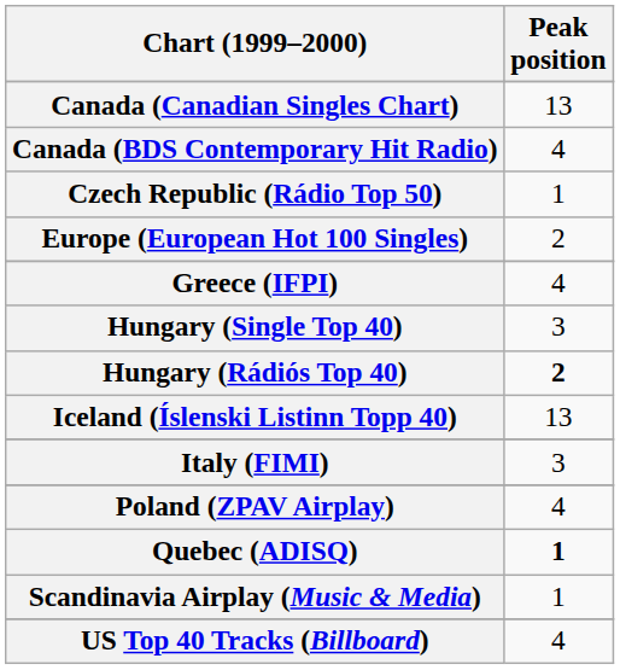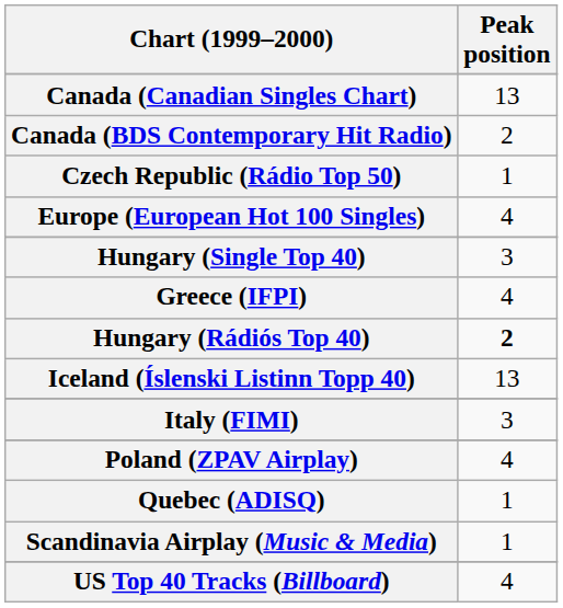 <table class="wikitable sortable plainrowheaders" style="text-align:center">
 <tr>
 <th scope="col">Chart (1999–2000)</th>
 <th scope="col">Peak<br>position</th>
 </tr>
 <tr>
 </tr>
 <tr>
 </tr>
 <tr>
 </tr>
 <tr>
 </tr>
 <tr>
 </tr>
 <tr>
 </tr>
 <tr>
 <th scope="row">Canada (<a href='#'>Canadian Singles Chart</a>)</th>
 <td>13</td>
 </tr>
 <tr>
 <th scope="row">Canada (<a href='#'>BDS Contemporary Hit Radio</a>)</th>
-<td>4</td>
+<td>2</td>
 </tr>
 <tr>
 <th scope="row">Czech Republic (<a href='#'>Rádio Top 50</a>)</th>
 <td>1</td>
 </tr>
 <tr>
 <th scope="row">Europe (<a href='#'>European Hot 100 Singles</a>)</th>
-<td>2</td>
+<td>4</td>
 </tr>
 <tr>
 </tr>
 <tr>
 </tr>
 <tr>
 </tr>
 <tr>
+<th scope="row">Hungary (<a href='#'>Single Top 40</a>)</th>
+<td>3</td>
+</tr>
+<tr>
 <th scope="row">Greece (<a href='#'>IFPI</a>)</th>
 <td>4</td>
-</tr>
-<tr>
-<th scope="row">Hungary (<a href='#'>Single Top 40</a>)</th>
-<td>3</td>
 </tr>
 <tr>
 <th scope="row">Hungary (<a href='#'>Rádiós Top 40</a>)</th>
 <td><strong>2</strong></td>
 </tr>
 <tr>
 <th scope="row">Iceland (<a href='#'>Íslenski Listinn Topp 40</a>)</th>
 <td>13</td>
 </tr>
 <tr>
 </tr>
 <tr>
 <th scope="row">Italy (<a href='#'>FIMI</a>)</th>
 <td>3</td>
 </tr>
 <tr>
 </tr>
 <tr>
 </tr>
 <tr>
 </tr>
 <tr>
 </tr>
 <tr>
 <th scope="row">Poland (<a href='#'>ZPAV Airplay</a>)</th>
 <td>4</td>
 </tr>
 <tr>
 <th scope="row">Quebec (<a href='#'>ADISQ</a>)</th>
-<td><strong>1</strong></td>
+<td>1</td>
 </tr>
 <tr>
 <th scope="row">Scandinavia Airplay (<em><a href='#'>Music & Media</a></em>)</th>
 <td>1</td>
 </tr>
 <tr>
 </tr>
 <tr>
 </tr>
 <tr>
 </tr>
 <tr>
 </tr>
 <tr>
 </tr>
 <tr>
 </tr>
 <tr>
 </tr>
 <tr>
 </tr>
 <tr>
 </tr>
 <tr>
 </tr>
 <tr>
 </tr>
 <tr>
 <th scope="row">US <a href='#'>Top 40 Tracks</a> (<em><a href='#'>Billboard</a></em>)</th>
 <td>4</td>
 </tr>
 </table>
